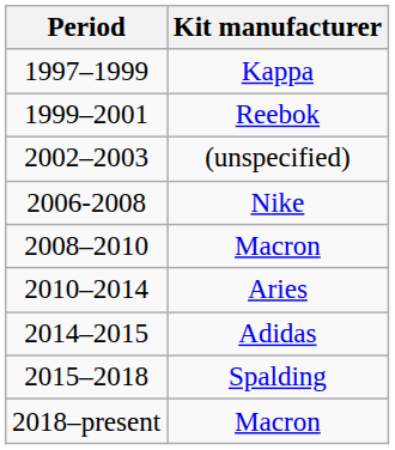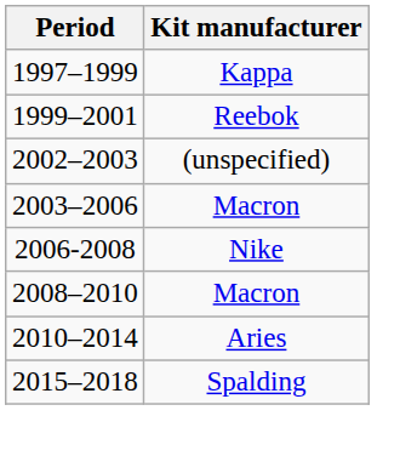 <table class="wikitable" style="text-align: center">
 <tr>
 <th>Period</th>
 <th>Kit manufacturer</th>
 </tr>
 <tr>
 <td>1997–1999</td>
 <td><a href='#'>Kappa</a></td>
 </tr>
 <tr>
 <td>1999–2001</td>
 <td><a href='#'>Reebok</a></td>
 </tr>
 <tr>
 <td>2002–2003</td>
 <td>(unspecified)</td>
 </tr>
 <tr>
+<td>2003–2006</td>
+<td><a href='#'>Macron</a></td>
+</tr>
+<tr>
 <td>2006-2008</td>
 <td><a href='#'>Nike</a></td>
 </tr>
 <tr>
 <td>2008–2010</td>
 <td><a href='#'>Macron</a></td>
 </tr>
 <tr>
 <td>2010–2014</td>
 <td><a href='#'>Aries</a></td>
 </tr>
 <tr>
-<td>2014–2015</td>
-<td><a href='#'>Adidas</a></td>
-</tr>
-<tr>
 <td>2015–2018</td>
 <td><a href='#'>Spalding</a></td>
 </tr>
-<tr>
-<td>2018–present</td>
-<td><a href='#'>Macron</a></td>
-</tr>
 </table>
